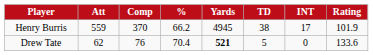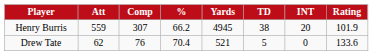 <table class="wikitable sortable">
 <tr>
 <th style="background:#bd0d18;color:white;" width="16%">Player</th>
 <th style="background:#bd0d18;color:white;" width="9%">Att</th>
 <th style="background:#bd0d18;color:white;" width="9%">Comp</th>
 <th style="background:#bd0d18;color:white;" width="9%">%</th>
 <th style="background:#bd0d18;color:white;" width="9%">Yards</th>
 <th style="background:#bd0d18;color:white;" width="9%">TD</th>
 <th style="background:#bd0d18;color:white;" width="9%">INT</th>
 <th style="background:#bd0d18;color:white;" width="9%">Rating</th>
 </tr>
 <tr align="center">
 <td>Henry Burris</td>
 <td>559</td>
-<td>370</td>
+<td>307</td>
 <td>66.2</td>
 <td>4945</td>
 <td>38</td>
-<td>17</td>
+<td>20</td>
 <td>101.9</td>
 </tr>
 <tr align="center">
 <td>Drew Tate</td>
 <td>62</td>
 <td>76</td>
 <td>70.4</td>
-<td><strong>521</strong></td>
+<td>521</td>
 <td>5</td>
 <td>0</td>
 <td>133.6</td>
 </tr>
 </table>
